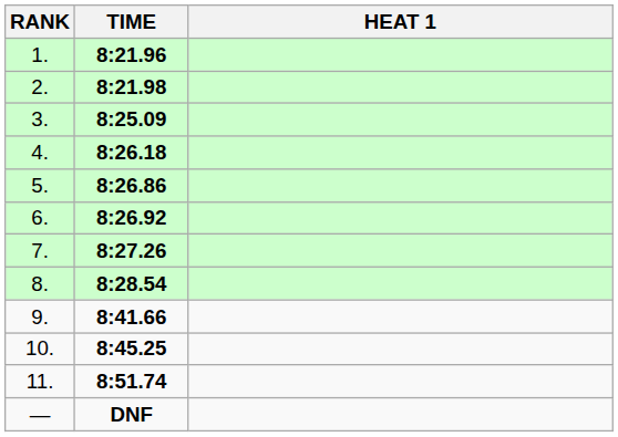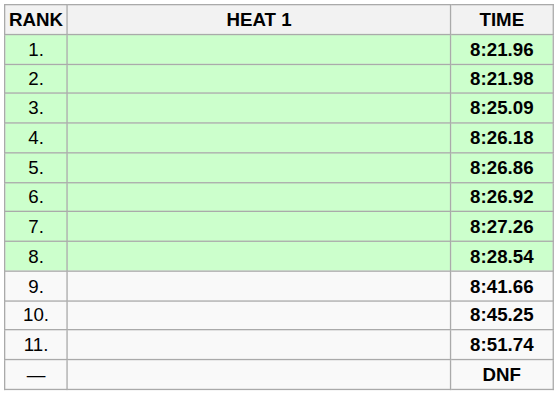 <table class="wikitable" style="border-collapse: collapse; font-size: 90%;">
 <tr>
 <th>RANK</th>
+<th style="width: 20em">HEAT 1</th>
 <th style="width: 5em">TIME</th>
-<th style="width: 20em">HEAT 1</th>
 </tr>
 <tr style="background:#ccffcc;">
 <td align="center">1.</td>
+<td></td>
 <td align="center"><strong>8:21.96</strong></td>
-<td></td>
 </tr>
 <tr style="background:#ccffcc;">
 <td align="center">2.</td>
+<td></td>
 <td align="center"><strong>8:21.98</strong></td>
-<td></td>
 </tr>
 <tr style="background:#ccffcc;">
 <td align="center">3.</td>
+<td></td>
 <td align="center"><strong>8:25.09</strong></td>
-<td></td>
 </tr>
 <tr style="background:#ccffcc;">
 <td align="center">4.</td>
+<td></td>
 <td align="center"><strong>8:26.18</strong></td>
-<td></td>
 </tr>
 <tr style="background:#ccffcc;">
 <td align="center">5.</td>
+<td></td>
 <td align="center"><strong>8:26.86</strong></td>
-<td></td>
 </tr>
 <tr style="background:#ccffcc;">
 <td align="center">6.</td>
+<td></td>
 <td align="center"><strong>8:26.92</strong></td>
-<td></td>
 </tr>
 <tr style="background:#ccffcc;">
 <td align="center">7.</td>
+<td></td>
 <td align="center"><strong>8:27.26</strong></td>
-<td></td>
 </tr>
 <tr style="background:#ccffcc;">
 <td align="center">8.</td>
+<td></td>
 <td align="center"><strong>8:28.54</strong></td>
-<td></td>
 </tr>
 <tr>
 <td align="center">9.</td>
+<td></td>
 <td align="center"><strong>8:41.66</strong></td>
-<td></td>
 </tr>
 <tr>
 <td align="center">10.</td>
+<td></td>
 <td align="center"><strong>8:45.25</strong></td>
-<td></td>
 </tr>
 <tr>
 <td align="center">11.</td>
+<td></td>
 <td align="center"><strong>8:51.74</strong></td>
-<td></td>
 </tr>
 <tr>
 <td align="center">—</td>
+<td></td>
 <td align="center"><strong>DNF</strong></td>
-<td></td>
 </tr>
 </table>
